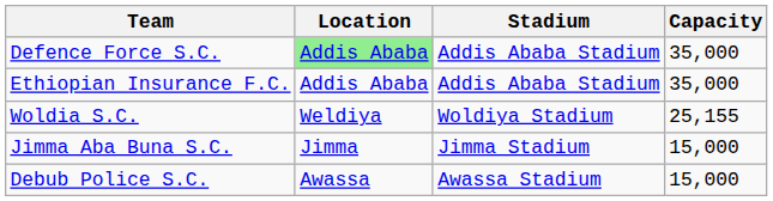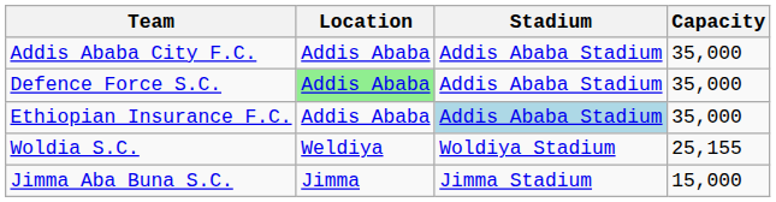 <table class="wikitable sortable">
 <tr>
 <th>Team</th>
 <th>Location</th>
 <th>Stadium</th>
 <th>Capacity</th>
+</tr>
+<tr>
+<td><a href='#'>Addis Ababa City F.C.</a></td>
+<td><a href='#'>Addis Ababa</a></td>
+<td><a href='#'>Addis Ababa Stadium</a></td>
+<td>35,000</td>
 </tr>
 <tr>
 <td><a href='#'>Defence Force S.C.</a></td>
 <td style="background: lightgreen;"><a href='#'>Addis Ababa</a></td>
 <td><a href='#'>Addis Ababa Stadium</a></td>
 <td>35,000</td>
 </tr>
 <tr>
 <td><a href='#'>Ethiopian Insurance F.C.</a></td>
 <td><a href='#'>Addis Ababa</a></td>
-<td><a href='#'>Addis Ababa Stadium</a></td>
+<td style="background: lightblue;"><a href='#'>Addis Ababa Stadium</a></td>
 <td>35,000</td>
 </tr>
 <tr>
 <td><a href='#'>Woldia S.C.</a></td>
 <td><a href='#'>Weldiya</a></td>
 <td><a href='#'>Woldiya Stadium</a></td>
 <td>25,155</td>
 </tr>
 <tr>
 <td><a href='#'>Jimma Aba Buna S.C.</a></td>
 <td><a href='#'>Jimma</a></td>
 <td><a href='#'>Jimma Stadium</a></td>
 <td>15,000</td>
 </tr>
-<tr>
-<td><a href='#'>Debub Police S.C.</a></td>
-<td><a href='#'>Awassa</a></td>
-<td><a href='#'>Awassa Stadium</a></td>
-<td>15,000</td>
-</tr>
 </table>
